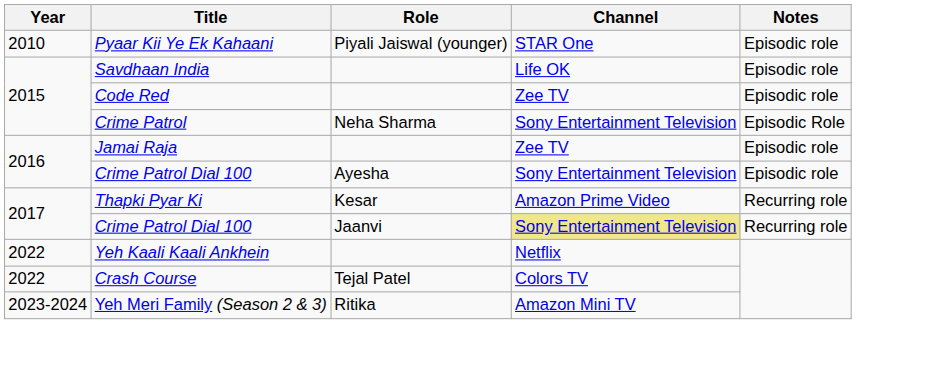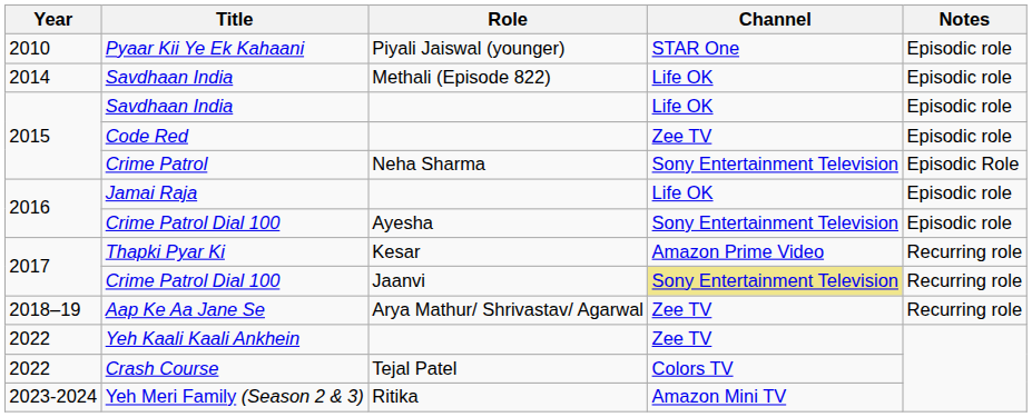 <table class="wikitable">
 <tr>
 <th>Year</th>
 <th>Title</th>
 <th>Role</th>
 <th>Channel</th>
 <th class="unsortable">Notes</th>
 </tr>
 <tr 2011 saath Nibhana Saathiya>
 <td>2010</td>
 <td><em><a href='#'>Pyaar Kii Ye Ek Kahaani</a></em></td>
 <td>Piyali Jaiswal (younger)</td>
 <td><a href='#'>STAR One</a></td>
+<td>Episodic role</td>
+</tr>
+<tr>
+<td>2014</td>
+<td><em><a href='#'>Savdhaan India</a></em></td>
+<td>Methali (Episode 822)</td>
+<td><a href='#'>Life OK</a></td>
 <td>Episodic role</td>
 </tr>
 <tr>
 <td rowspan="3">2015</td>
 <td><em><a href='#'>Savdhaan India</a></em></td>
 <td></td>
 <td><a href='#'>Life OK</a></td>
 <td>Episodic role</td>
 </tr>
 <tr>
 <td><em><a href='#'>Code Red</a></em></td>
 <td></td>
 <td><a href='#'>Zee TV</a></td>
 <td>Episodic role</td>
 </tr>
 <tr>
 <td><em><a href='#'>Crime Patrol</a></em></td>
 <td>Neha Sharma</td>
 <td><a href='#'>Sony Entertainment Television</a></td>
 <td>Episodic Role</td>
 </tr>
 <tr>
 <td rowspan="2">2016</td>
 <td><em><a href='#'>Jamai Raja</a></em></td>
 <td></td>
-<td><a href='#'>Zee TV</a></td>
+<td><a href='#'>Life OK</a></td>
 <td>Episodic role</td>
 </tr>
 <tr>
 <td><em><a href='#'>Crime Patrol Dial 100</a></em></td>
 <td>Ayesha</td>
 <td><a href='#'>Sony Entertainment Television</a></td>
 <td>Episodic role</td>
 </tr>
 <tr>
 <td rowspan="2">2017</td>
 <td><em><a href='#'>Thapki Pyar Ki</a></em></td>
 <td>Kesar</td>
 <td><a href='#'>Amazon Prime Video</a></td>
 <td>Recurring role</td>
 </tr>
 <tr>
 <td><em><a href='#'>Crime Patrol Dial 100</a></em></td>
 <td>Jaanvi</td>
 <td style="background: khaki;"><a href='#'>Sony Entertainment Television</a></td>
 <td>Recurring role</td>
 </tr>
 <tr>
+<td>2018–19</td>
+<td><em><a href='#'>Aap Ke Aa Jane Se</a></em></td>
+<td>Arya Mathur/ Shrivastav/ Agarwal</td>
+<td><a href='#'>Zee TV</a></td>
+<td>Recurring role</td>
+</tr>
+<tr>
 <td>2022</td>
 <td><em><a href='#'>Yeh Kaali Kaali Ankhein</a></em></td>
 <td></td>
-<td><a href='#'>Netflix</a></td>
+<td><a href='#'>Zee TV</a></td>
 </tr>
 <tr>
 <td>2022</td>
 <td><em><a href='#'>Crash Course</a></td>
 <td>Tejal Patel</td>
 <td><a href='#'>Colors TV</a></td>
 </tr>
 <tr>
 <td>2023-2024</td>
 <td></em><a href='#'>Yeh Meri Family</a><em> (Season 2 & 3)</td>
 <td>Ritika</td>
 <td><a href='#'>Amazon Mini TV</a></td>
 </tr>
 </table>
